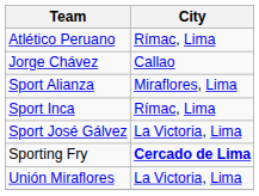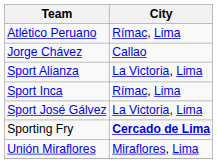 <table class="wikitable sortable">
 <tr>
 <th>Team</th>
 <th>City</th>
 </tr>
 <tr>
 <td><a href='#'>Atlético Peruano</a></td>
 <td><a href='#'>Rímac</a>, <a href='#'>Lima</a></td>
 </tr>
 <tr>
 <td><a href='#'>Jorge Chávez</a></td>
 <td><a href='#'>Callao</a></td>
 </tr>
 <tr>
 <td><a href='#'>Sport Alianza</a></td>
-<td><a href='#'>Miraflores</a>, <a href='#'>Lima</a></td>
+<td><a href='#'>La Victoria</a>, <a href='#'>Lima</a></td>
 </tr>
 <tr>
 <td><a href='#'>Sport Inca</a></td>
 <td><a href='#'>Rímac</a>, <a href='#'>Lima</a></td>
 </tr>
 <tr>
 <td><a href='#'>Sport José Gálvez</a></td>
 <td><a href='#'>La Victoria</a>, <a href='#'>Lima</a></td>
 </tr>
 <tr>
 <td>Sporting Fry</td>
 <td><strong><a href='#'>Cercado de Lima</a></strong></td>
 </tr>
 <tr>
 <td><a href='#'>Unión Miraflores</a></td>
-<td><a href='#'>La Victoria</a>, <a href='#'>Lima</a></td>
+<td><a href='#'>Miraflores</a>, <a href='#'>Lima</a></td>
 </tr>
 <tr>
 </tr>
 </table>
